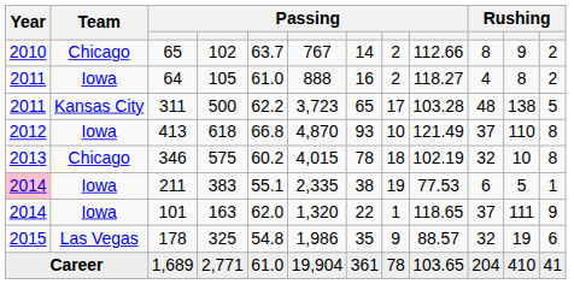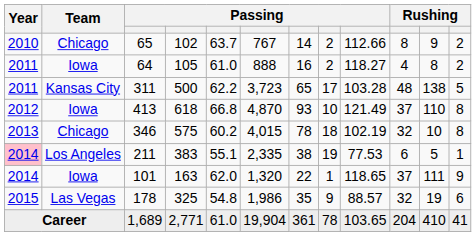 <table class="wikitable sortable" style="text-align:center">
 <tr>
 <th rowspan=2>Year</th>
 <th rowspan=2>Team</th>
 <th colspan=7>Passing</th>
 <th colspan=3>Rushing</th>
 </tr>
 <tr>
 <th></th>
 <th></th>
 <th></th>
 <th></th>
 <th></th>
 <th></th>
 <th></th>
 <th></th>
 <th></th>
 <th></th>
 </tr>
 <tr>
 <td><a href='#'>2010</a></td>
 <td><a href='#'>Chicago</a></td>
 <td>65</td>
 <td>102</td>
 <td>63.7</td>
 <td>767</td>
 <td>14</td>
 <td>2</td>
 <td>112.66</td>
 <td>8</td>
 <td>9</td>
 <td>2</td>
 </tr>
 <tr>
 <td><a href='#'>2011</a></td>
 <td><a href='#'>Iowa</a></td>
 <td>64</td>
 <td>105</td>
 <td>61.0</td>
 <td>888</td>
 <td>16</td>
 <td>2</td>
 <td>118.27</td>
 <td>4</td>
 <td>8</td>
 <td>2</td>
 </tr>
 <tr>
 <td><a href='#'>2011</a></td>
 <td><a href='#'>Kansas City</a></td>
 <td>311</td>
 <td>500</td>
 <td>62.2</td>
 <td>3,723</td>
 <td>65</td>
 <td>17</td>
 <td>103.28</td>
 <td>48</td>
 <td>138</td>
 <td>5</td>
 </tr>
 <tr>
 <td><a href='#'>2012</a></td>
 <td><a href='#'>Iowa</a></td>
 <td>413</td>
 <td>618</td>
 <td>66.8</td>
 <td>4,870</td>
 <td>93</td>
 <td>10</td>
 <td>121.49</td>
 <td>37</td>
 <td>110</td>
 <td>8</td>
 </tr>
 <tr>
 <td><a href='#'>2013</a></td>
 <td><a href='#'>Chicago</a></td>
 <td>346</td>
 <td>575</td>
 <td>60.2</td>
 <td>4,015</td>
 <td>78</td>
 <td>18</td>
 <td>102.19</td>
 <td>32</td>
 <td>10</td>
 <td>8</td>
 </tr>
 <tr>
 <td style="background: pink;"><a href='#'>2014</a></td>
-<td><a href='#'>Iowa</a></td>
+<td><a href='#'>Los Angeles</a></td>
 <td>211</td>
 <td>383</td>
 <td>55.1</td>
 <td>2,335</td>
 <td>38</td>
 <td>19</td>
 <td>77.53</td>
 <td>6</td>
 <td>5</td>
 <td>1</td>
 </tr>
 <tr>
 <td><a href='#'>2014</a></td>
 <td><a href='#'>Iowa</a></td>
 <td>101</td>
 <td>163</td>
 <td>62.0</td>
 <td>1,320</td>
 <td>22</td>
 <td>1</td>
 <td>118.65</td>
 <td>37</td>
 <td>111</td>
 <td>9</td>
 </tr>
 <tr>
 <td><a href='#'>2015</a></td>
 <td><a href='#'>Las Vegas</a></td>
 <td>178</td>
 <td>325</td>
 <td>54.8</td>
 <td>1,986</td>
 <td>35</td>
 <td>9</td>
 <td>88.57</td>
 <td>32</td>
 <td>19</td>
 <td>6</td>
 </tr>
 <tr class="sortbottom" style="background:#eee;">
 <td colspan=2><strong>Career</strong></td>
 <td>1,689</td>
 <td>2,771</td>
 <td>61.0</td>
 <td>19,904</td>
 <td>361</td>
 <td>78</td>
 <td>103.65</td>
 <td>204</td>
 <td>410</td>
 <td>41</td>
 </tr>
 </table>
